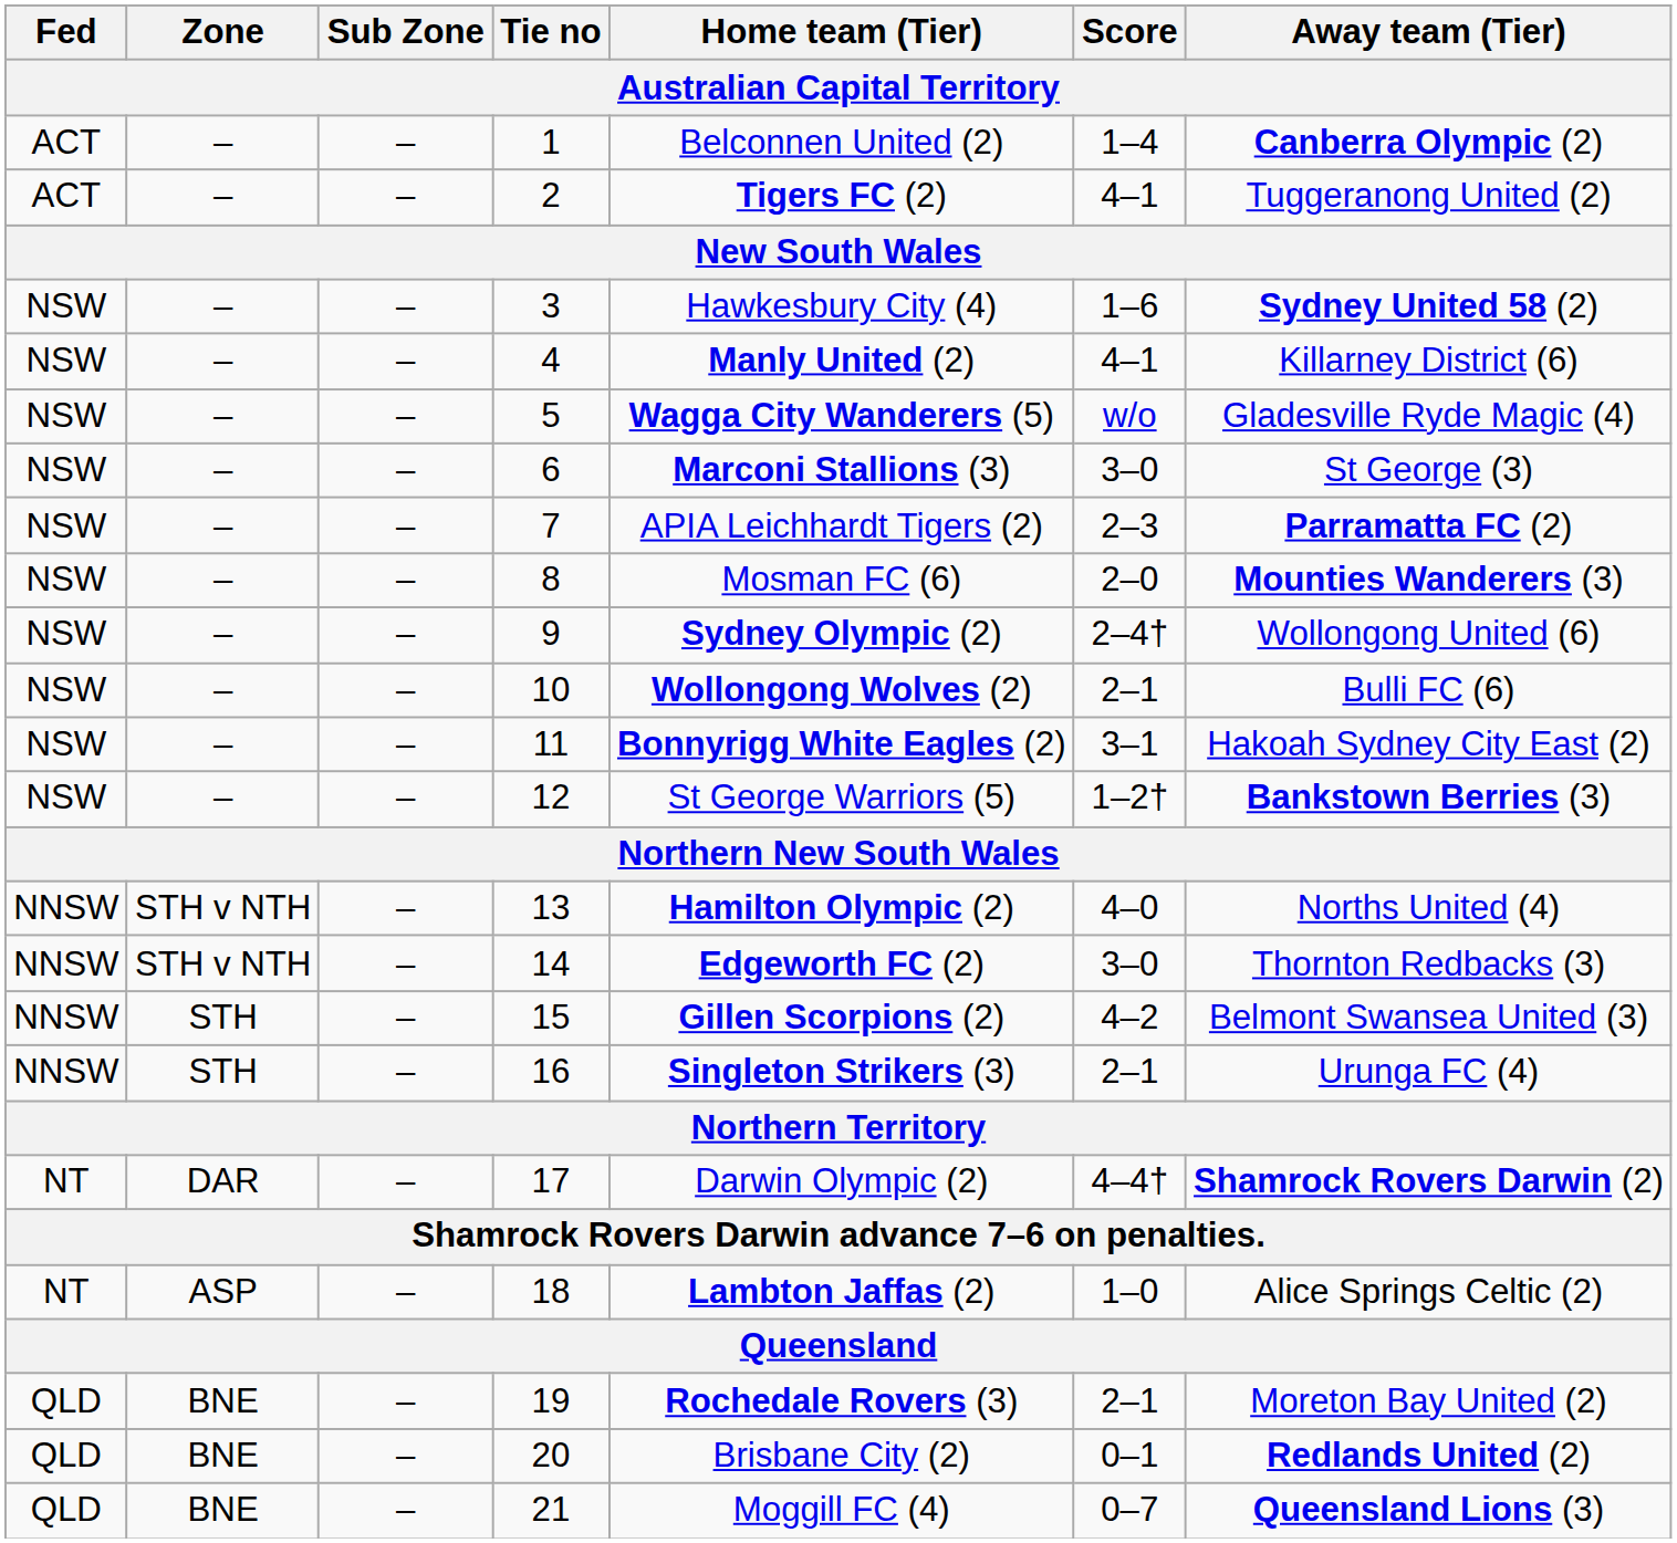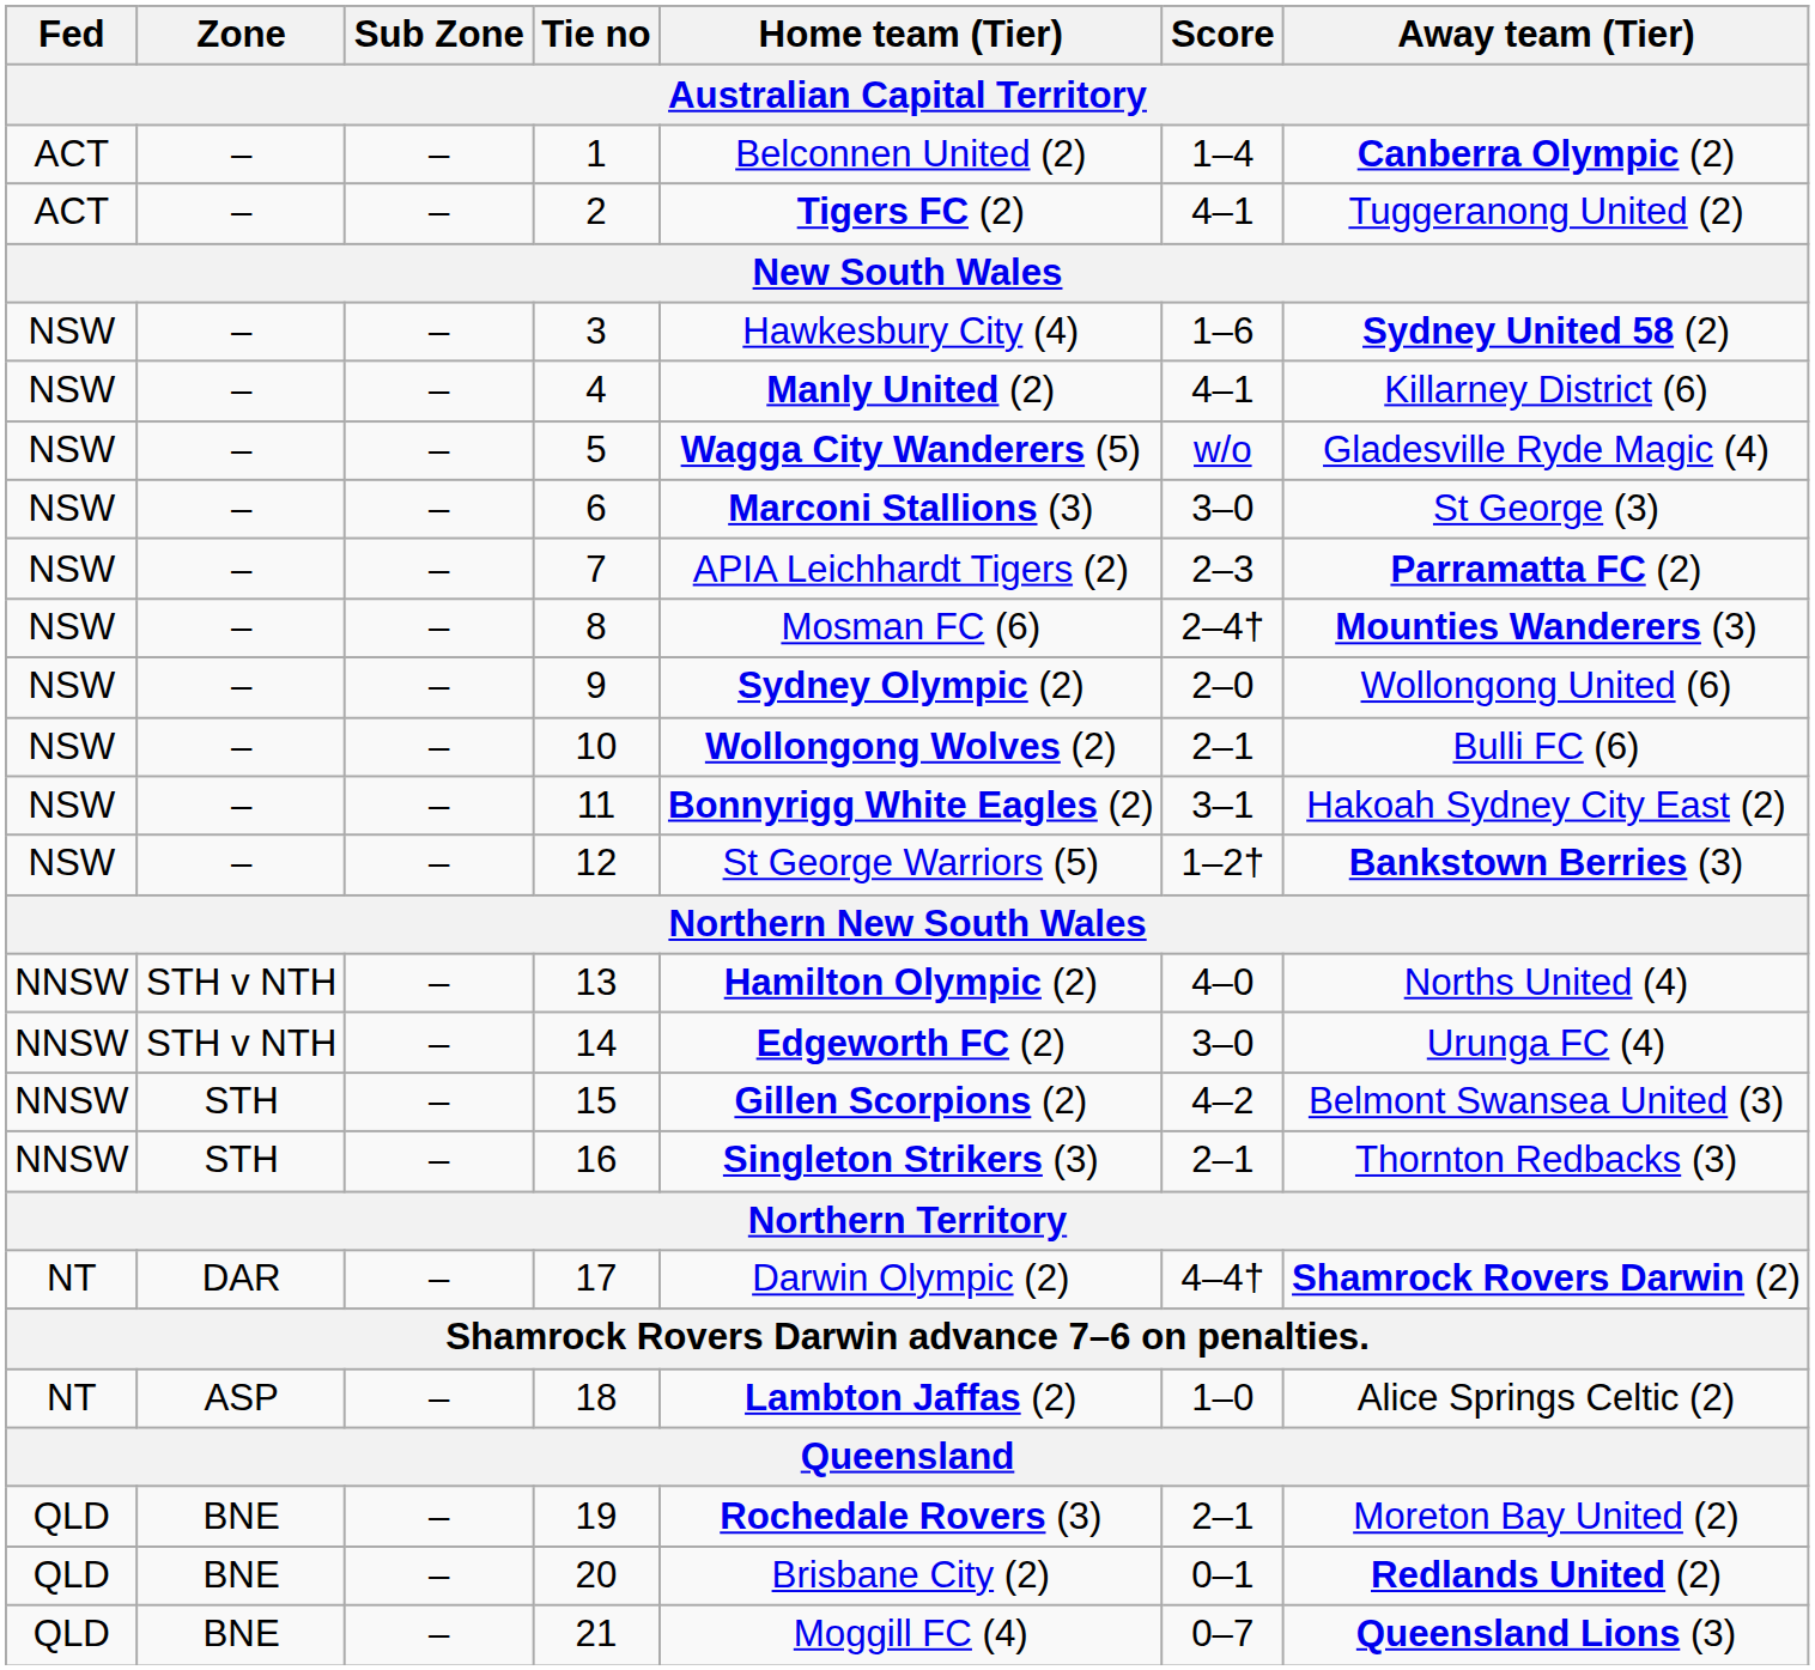 <table class="wikitable" style="text-align:center">
 <tr>
 <th>Fed</th>
 <th>Zone</th>
 <th>Sub Zone</th>
 <th>Tie no</th>
 <th>Home team (Tier)</th>
 <th>Score</th>
 <th>Away team (Tier)</th>
 </tr>
 <tr>
 <th colspan=7><a href='#'>Australian Capital Territory</a></th>
 </tr>
 <tr>
 <td>ACT</td>
 <td>–</td>
 <td>–</td>
 <td>1</td>
 <td><a href='#'>Belconnen United</a> (2)</td>
 <td>1–4</td>
 <td><strong><a href='#'>Canberra Olympic</a></strong> (2)</td>
 </tr>
 <tr>
 <td>ACT</td>
 <td>–</td>
 <td>–</td>
 <td>2</td>
 <td><strong><a href='#'>Tigers FC</a></strong> (2)</td>
 <td>4–1</td>
 <td><a href='#'>Tuggeranong United</a> (2)</td>
 </tr>
 <tr>
 <th colspan=7><a href='#'>New South Wales</a></th>
 </tr>
 <tr>
 <td>NSW</td>
 <td>–</td>
 <td>–</td>
 <td>3</td>
 <td><a href='#'>Hawkesbury City</a> (4)</td>
 <td>1–6</td>
 <td><strong><a href='#'>Sydney United 58</a></strong> (2)</td>
 </tr>
 <tr>
 <td>NSW</td>
 <td>–</td>
 <td>–</td>
 <td>4</td>
 <td><strong><a href='#'>Manly United</a></strong> (2)</td>
 <td>4–1</td>
 <td><a href='#'>Killarney District</a> (6)</td>
 </tr>
 <tr>
 <td>NSW</td>
 <td>–</td>
 <td>–</td>
 <td>5</td>
 <td><strong><a href='#'>Wagga City Wanderers</a></strong> (5)</td>
 <td><a href='#'>w/o</a></td>
 <td><a href='#'>Gladesville Ryde Magic</a> (4)</td>
 </tr>
 <tr>
 <td>NSW</td>
 <td>–</td>
 <td>–</td>
 <td>6</td>
 <td><strong><a href='#'>Marconi Stallions</a></strong> (3)</td>
 <td>3–0</td>
 <td><a href='#'>St George</a> (3)</td>
 </tr>
 <tr>
 <td>NSW</td>
 <td>–</td>
 <td>–</td>
 <td>7</td>
 <td><a href='#'>APIA Leichhardt Tigers</a> (2)</td>
 <td>2–3</td>
 <td><strong><a href='#'>Parramatta FC</a></strong> (2)</td>
 </tr>
 <tr>
 <td>NSW</td>
 <td>–</td>
 <td>–</td>
 <td>8</td>
 <td><a href='#'>Mosman FC</a> (6)</td>
-<td>2–0</td>
+<td>2–4†</td>
 <td><strong><a href='#'>Mounties Wanderers</a></strong> (3)</td>
 </tr>
 <tr>
 <td>NSW</td>
 <td>–</td>
 <td>–</td>
 <td>9</td>
 <td><strong><a href='#'>Sydney Olympic</a></strong> (2)</td>
-<td>2–4†</td>
+<td>2–0</td>
 <td><a href='#'>Wollongong United</a> (6)</td>
 </tr>
 <tr>
 <td>NSW</td>
 <td>–</td>
 <td>–</td>
 <td>10</td>
 <td><strong><a href='#'>Wollongong Wolves</a></strong> (2)</td>
 <td>2–1</td>
 <td><a href='#'>Bulli FC</a> (6)</td>
 </tr>
 <tr>
 <td>NSW</td>
 <td>–</td>
 <td>–</td>
 <td>11</td>
 <td><strong><a href='#'>Bonnyrigg White Eagles</a></strong> (2)</td>
 <td>3–1</td>
 <td><a href='#'>Hakoah Sydney City East</a> (2)</td>
 </tr>
 <tr>
 <td>NSW</td>
 <td>–</td>
 <td>–</td>
 <td>12</td>
 <td><a href='#'>St George Warriors</a> (5)</td>
 <td>1–2†</td>
 <td><strong><a href='#'>Bankstown Berries</a></strong> (3)</td>
 </tr>
 <tr>
 <th colspan=7><a href='#'>Northern New South Wales</a></th>
 </tr>
 <tr>
 <td>NNSW</td>
 <td>STH v NTH</td>
 <td>–</td>
 <td>13</td>
 <td><strong><a href='#'>Hamilton Olympic</a></strong> (2)</td>
 <td>4–0</td>
 <td><a href='#'>Norths United</a> (4)</td>
 </tr>
 <tr>
 <td>NNSW</td>
 <td>STH v NTH</td>
 <td>–</td>
 <td>14</td>
 <td><strong><a href='#'>Edgeworth FC</a></strong> (2)</td>
 <td>3–0</td>
-<td><a href='#'>Thornton Redbacks</a> (3)</td>
+<td><a href='#'>Urunga FC</a> (4)</td>
 </tr>
 <tr>
 <td>NNSW</td>
 <td>STH</td>
 <td>–</td>
 <td>15</td>
 <td><strong><a href='#'>Gillen Scorpions</a></strong> (2)</td>
 <td>4–2</td>
 <td><a href='#'>Belmont Swansea United</a> (3)</td>
 </tr>
 <tr>
 <td>NNSW</td>
 <td>STH</td>
 <td>–</td>
 <td>16</td>
 <td><strong><a href='#'>Singleton Strikers</a></strong> (3)</td>
 <td>2–1</td>
-<td><a href='#'>Urunga FC</a> (4)</td>
+<td><a href='#'>Thornton Redbacks</a> (3)</td>
 </tr>
 <tr>
 <th colspan=7><a href='#'>Northern Territory</a></th>
 </tr>
 <tr>
 <td>NT</td>
 <td>DAR</td>
 <td>–</td>
 <td>17</td>
 <td><a href='#'>Darwin Olympic</a> (2)</td>
 <td>4–4†</td>
 <td><strong><a href='#'>Shamrock Rovers Darwin</a></strong> (2)</td>
 </tr>
 <tr>
 <th colspan=7>Shamrock Rovers Darwin advance 7–6 on penalties.</th>
 </tr>
 <tr>
 <td>NT</td>
 <td>ASP</td>
 <td>–</td>
 <td>18</td>
 <td><strong><a href='#'>Lambton Jaffas</a></strong> (2)</td>
 <td>1–0</td>
 <td>Alice Springs Celtic (2)</td>
 </tr>
 <tr>
 <th colspan=7><a href='#'>Queensland</a></th>
 </tr>
 <tr>
 <td>QLD</td>
 <td>BNE</td>
 <td>–</td>
 <td>19</td>
 <td><strong><a href='#'>Rochedale Rovers</a></strong> (3)</td>
 <td>2–1</td>
 <td><a href='#'>Moreton Bay United</a> (2)</td>
 </tr>
 <tr>
 <td>QLD</td>
 <td>BNE</td>
 <td>–</td>
 <td>20</td>
 <td><a href='#'>Brisbane City</a> (2)</td>
 <td>0–1</td>
 <td><strong><a href='#'>Redlands United</a></strong> (2)</td>
 </tr>
 <tr>
 <td>QLD</td>
 <td>BNE</td>
 <td>–</td>
 <td>21</td>
 <td><a href='#'>Moggill FC</a> (4)</td>
 <td>0–7</td>
 <td><strong><a href='#'>Queensland Lions</a></strong> (3)</td>
 </tr>
 </table>
